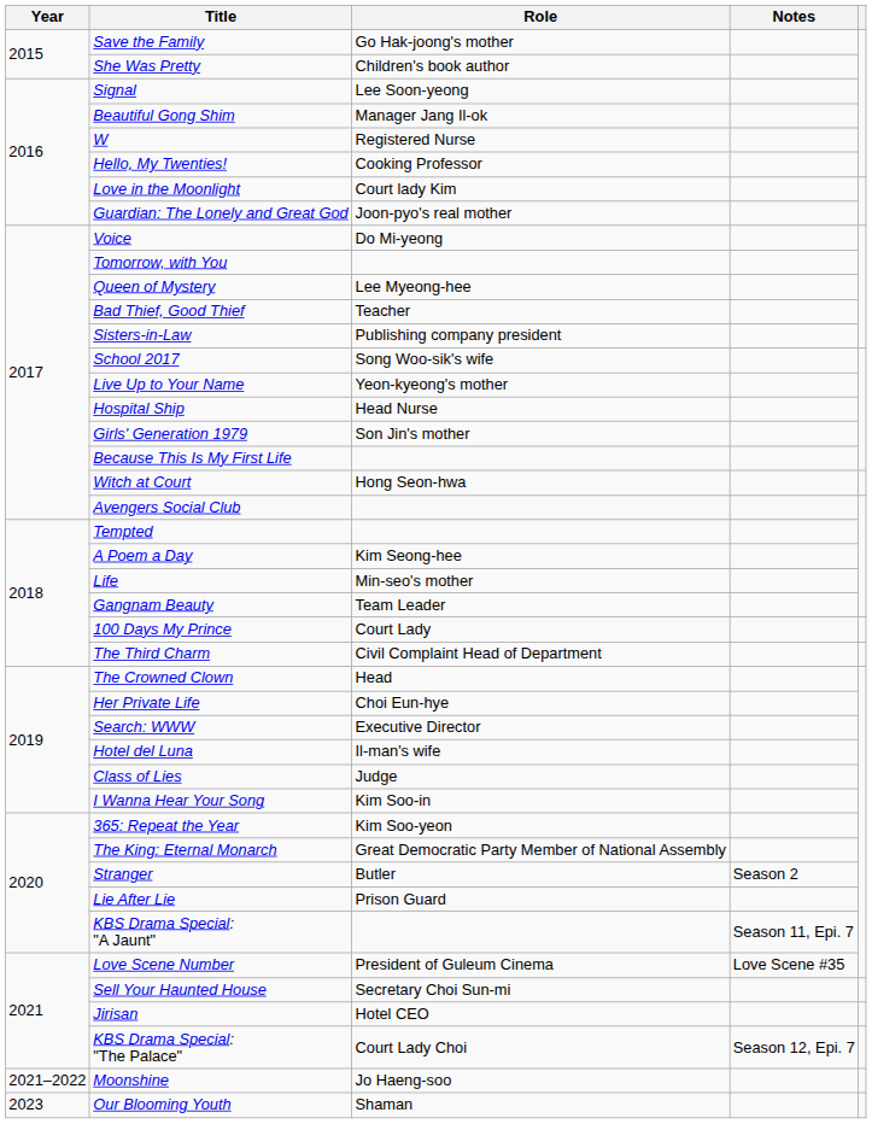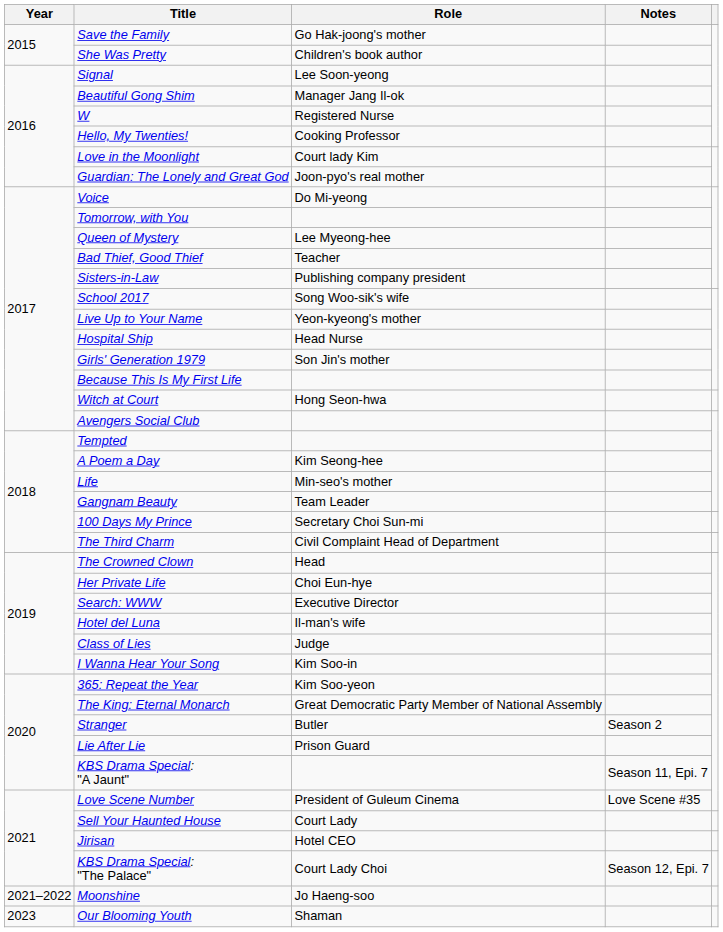 <table class="wikitable sortable">
 <tr>
 <th>Year</th>
 <th>Title</th>
 <th>Role</th>
 <th class="unsortable">Notes</th>
 <th class="unsortable"></th>
 </tr>
 <tr>
 <td rowspan="2">2015</td>
 <td><em><a href='#'>Save the Family</a></em></td>
 <td>Go Hak-joong's mother</td>
 <td></td>
 <td rowspan=6></td>
 </tr>
 <tr>
 <td><em><a href='#'>She Was Pretty</a></em></td>
 <td>Children's book author</td>
 <td></td>
 </tr>
 <tr>
 <td rowspan="6">2016</td>
 <td><em><a href='#'>Signal</a></em></td>
 <td>Lee Soon-yeong</td>
 <td></td>
 </tr>
 <tr>
 <td><em><a href='#'>Beautiful Gong Shim</a></em></td>
 <td>Manager Jang Il-ok</td>
 <td></td>
 </tr>
 <tr>
 <td><em><a href='#'>W</a></em></td>
 <td>Registered Nurse</td>
 <td></td>
 </tr>
 <tr>
 <td><em><a href='#'>Hello, My Twenties!</a></em></td>
 <td>Cooking Professor</td>
 <td></td>
 </tr>
 <tr>
 <td><em><a href='#'>Love in the Moonlight</a></em></td>
 <td>Court lady Kim</td>
 <td></td>
 <td rowspan=2></td>
 </tr>
 <tr>
 <td><em><a href='#'>Guardian: The Lonely and Great God</a></em></td>
 <td>Joon-pyo's real mother</td>
 <td></td>
 </tr>
 <tr>
 <td rowspan="12">2017</td>
 <td><em><a href='#'>Voice</a></em></td>
 <td>Do Mi-yeong</td>
 <td></td>
 <td rowspan=5></td>
 </tr>
 <tr>
 <td><em><a href='#'>Tomorrow, with You</a></em></td>
 <td></td>
 <td></td>
 </tr>
 <tr>
 <td><em><a href='#'>Queen of Mystery</a></em></td>
 <td>Lee Myeong-hee</td>
 <td></td>
 </tr>
 <tr>
 <td><em><a href='#'>Bad Thief, Good Thief</a></em></td>
 <td>Teacher</td>
 <td></td>
 </tr>
 <tr>
 <td><em><a href='#'>Sisters-in-Law</a></em></td>
 <td>Publishing company president</td>
 <td></td>
 </tr>
 <tr>
 <td><em><a href='#'>School 2017</a></em></td>
 <td>Song Woo-sik's wife</td>
 <td></td>
 <td rowspan=5></td>
 </tr>
 <tr>
 <td><em><a href='#'>Live Up to Your Name</a></em></td>
 <td>Yeon-kyeong's mother</td>
 <td></td>
 </tr>
 <tr>
 <td><em><a href='#'>Hospital Ship</a></em></td>
 <td>Head Nurse</td>
 <td></td>
 </tr>
 <tr>
 <td><em><a href='#'>Girls' Generation 1979</a></em></td>
 <td>Son Jin's mother</td>
 <td></td>
 </tr>
 <tr>
 <td><em><a href='#'>Because This Is My First Life</a></em></td>
 <td></td>
 <td></td>
 </tr>
 <tr>
 <td><em><a href='#'>Witch at Court</a></em></td>
 <td>Hong Seon-hwa</td>
 <td></td>
 <td></td>
 </tr>
 <tr>
 <td><em><a href='#'>Avengers Social Club</a></em></td>
 <td></td>
 <td></td>
 <td rowspan=5></td>
 </tr>
 <tr>
 <td rowspan="6">2018</td>
 <td><em><a href='#'>Tempted</a></em></td>
 <td></td>
 <td></td>
 </tr>
 <tr>
 <td><em><a href='#'>A Poem a Day</a></em></td>
 <td>Kim Seong-hee</td>
 <td></td>
 </tr>
 <tr>
 <td><em><a href='#'>Life</a></em></td>
 <td>Min-seo's mother</td>
 <td></td>
 </tr>
 <tr>
 <td><em><a href='#'>Gangnam Beauty</a></em></td>
 <td>Team Leader</td>
 <td></td>
 </tr>
 <tr>
 <td><em><a href='#'>100 Days My Prince</a></em></td>
-<td>Court Lady</td>
+<td>Secretary Choi Sun-mi</td>
 <td></td>
 <td></td>
 </tr>
 <tr>
 <td><em><a href='#'>The Third Charm</a></em></td>
 <td>Civil Complaint Head of Department</td>
 <td></td>
 <td></td>
 </tr>
 <tr>
 <td rowspan="6">2019</td>
 <td><em><a href='#'>The Crowned Clown</a></em></td>
 <td>Head</td>
 <td></td>
 <td rowspan=12></td>
 </tr>
 <tr>
 <td><em><a href='#'>Her Private Life</a></em></td>
 <td>Choi Eun-hye</td>
 <td></td>
 </tr>
 <tr>
 <td><em><a href='#'>Search: WWW</a></em></td>
 <td>Executive Director</td>
 <td></td>
 </tr>
 <tr>
 <td><em><a href='#'>Hotel del Luna</a></em></td>
 <td>Il-man's wife</td>
 <td></td>
 </tr>
 <tr>
 <td><em><a href='#'>Class of Lies</a></em></td>
 <td>Judge</td>
 <td></td>
 </tr>
 <tr>
 <td><em><a href='#'>I Wanna Hear Your Song</a></em></td>
 <td>Kim Soo-in</td>
 <td></td>
 </tr>
 <tr>
 <td rowspan="5">2020</td>
 <td><em><a href='#'>365: Repeat the Year</a></em></td>
 <td>Kim Soo-yeon</td>
 <td></td>
 </tr>
 <tr>
 <td><em><a href='#'>The King: Eternal Monarch</a></em></td>
 <td>Great Democratic Party Member of National Assembly</td>
 <td></td>
 </tr>
 <tr>
 <td><em><a href='#'>Stranger</a></em></td>
 <td>Butler</td>
 <td>Season 2</td>
 </tr>
 <tr>
 <td><em><a href='#'>Lie After Lie</a></em></td>
 <td>Prison Guard</td>
 <td></td>
 </tr>
 <tr>
 <td><em><a href='#'>KBS Drama Special</a>:</em><br>"A Jaunt"</td>
 <td></td>
 <td>Season 11, Epi. 7</td>
 </tr>
 <tr>
 <td rowspan="4">2021</td>
 <td><em><a href='#'>Love Scene Number</a></em></td>
 <td>President of Guleum Cinema</td>
 <td>Love Scene #35</td>
 </tr>
 <tr>
 <td><em><a href='#'>Sell Your Haunted House</a></em></td>
-<td>Secretary Choi Sun-mi</td>
+<td>Court Lady</td>
 <td></td>
 <td></td>
 </tr>
 <tr>
 <td><em><a href='#'>Jirisan</a></em></td>
 <td>Hotel CEO</td>
 <td></td>
 <td></td>
 </tr>
 <tr>
 <td><em><a href='#'>KBS Drama Special</a>:</em><br>"The Palace"</td>
 <td>Court Lady Choi</td>
 <td>Season 12, Epi. 7</td>
 <td></td>
 </tr>
 <tr>
 <td>2021–2022</td>
 <td><em><a href='#'>Moonshine</a></em></td>
 <td>Jo Haeng-soo</td>
 <td></td>
 <td></td>
 </tr>
 <tr>
 <td>2023</td>
 <td><em><a href='#'>Our Blooming Youth</a></em></td>
 <td>Shaman</td>
 <td></td>
 <td></td>
 </tr>
 </table>
